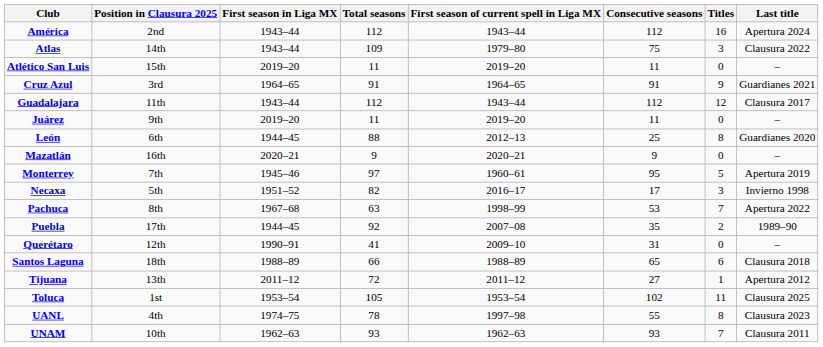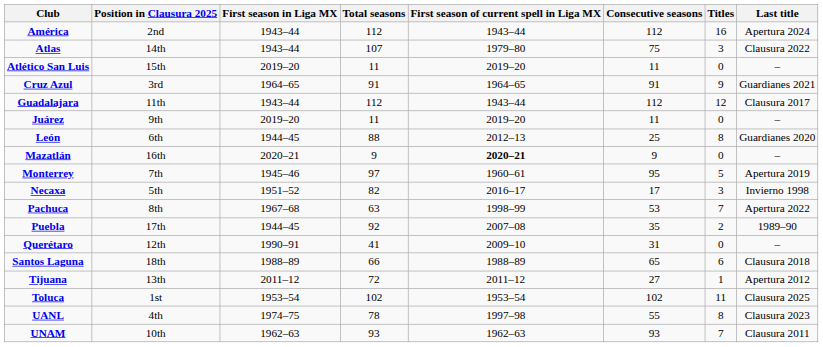 <table class="wikitable" style="text-align: center;">
 <tr>
 <th>Club</th>
 <th>Position in <a href='#'>Clausura 2025</a></th>
 <th>First season in Liga MX</th>
 <th>Total seasons</th>
 <th>First season of current spell in Liga MX</th>
 <th>Consecutive seasons</th>
 <th>Titles</th>
 <th>Last title</th>
 </tr>
 <tr>
 <td><strong><a href='#'>América</a></strong></td>
 <td>2nd</td>
 <td>1943–44</td>
 <td>112</td>
 <td>1943–44</td>
 <td>112</td>
 <td>16</td>
 <td>Apertura 2024</td>
 </tr>
 <tr>
 <td><strong><a href='#'>Atlas</a></strong></td>
 <td>14th</td>
 <td>1943–44</td>
-<td>109</td>
+<td>107</td>
 <td>1979–80</td>
 <td>75</td>
 <td>3</td>
 <td>Clausura 2022</td>
 </tr>
 <tr>
 <td><strong><a href='#'>Atlético San Luis</a></strong></td>
 <td>15th</td>
 <td>2019–20</td>
 <td>11</td>
 <td>2019–20</td>
 <td>11</td>
 <td>0</td>
 <td>–</td>
 </tr>
 <tr>
 <td><strong><a href='#'>Cruz Azul</a></strong></td>
 <td>3rd</td>
 <td>1964–65</td>
 <td>91</td>
 <td>1964–65</td>
 <td>91</td>
 <td>9</td>
 <td>Guardianes 2021</td>
 </tr>
 <tr>
 <td><strong><a href='#'>Guadalajara</a></strong></td>
 <td>11th</td>
 <td>1943–44</td>
 <td>112</td>
 <td>1943–44</td>
 <td>112</td>
 <td>12</td>
 <td>Clausura 2017</td>
 </tr>
 <tr>
 <td><strong><a href='#'>Juárez</a></strong></td>
 <td>9th</td>
 <td>2019–20</td>
 <td>11</td>
 <td>2019–20</td>
 <td>11</td>
 <td>0</td>
 <td>–</td>
 </tr>
 <tr>
 <td><strong><a href='#'>León</a></strong></td>
 <td>6th</td>
 <td>1944–45</td>
 <td>88</td>
 <td>2012–13</td>
 <td>25</td>
 <td>8</td>
 <td>Guardianes 2020</td>
 </tr>
 <tr>
 <td><strong><a href='#'>Mazatlán</a></strong></td>
 <td>16th</td>
 <td>2020–21</td>
 <td>9</td>
-<td>2020–21</td>
+<td><strong>2020–21</strong></td>
 <td>9</td>
 <td>0</td>
 <td>–</td>
 </tr>
 <tr>
 <td><strong><a href='#'>Monterrey</a></strong></td>
 <td>7th</td>
 <td>1945–46</td>
 <td>97</td>
 <td>1960–61</td>
 <td>95</td>
 <td>5</td>
 <td>Apertura 2019</td>
 </tr>
 <tr>
 <td><strong><a href='#'>Necaxa</a></strong></td>
 <td>5th</td>
 <td>1951–52</td>
 <td>82</td>
 <td>2016–17</td>
 <td>17</td>
 <td>3</td>
 <td>Invierno 1998</td>
 </tr>
 <tr>
 <td><strong><a href='#'>Pachuca</a></strong></td>
 <td>8th</td>
 <td>1967–68</td>
 <td>63</td>
 <td>1998–99</td>
 <td>53</td>
 <td>7</td>
 <td>Apertura 2022</td>
 </tr>
 <tr>
 <td><strong><a href='#'>Puebla</a></strong></td>
 <td>17th</td>
 <td>1944–45</td>
 <td>92</td>
 <td>2007–08</td>
 <td>35</td>
 <td>2</td>
 <td>1989–90</td>
 </tr>
 <tr>
 <td><strong><a href='#'>Querétaro</a></strong></td>
 <td>12th</td>
 <td>1990–91</td>
 <td>41</td>
 <td>2009–10</td>
 <td>31</td>
 <td>0</td>
 <td>–</td>
 </tr>
 <tr>
 <td><strong><a href='#'>Santos Laguna</a></strong></td>
 <td>18th</td>
 <td>1988–89</td>
 <td>66</td>
 <td>1988–89</td>
 <td>65</td>
 <td>6</td>
 <td>Clausura 2018</td>
 </tr>
 <tr>
 <td><strong><a href='#'>Tijuana</a></strong></td>
 <td>13th</td>
 <td>2011–12</td>
 <td>72</td>
 <td>2011–12</td>
 <td>27</td>
 <td>1</td>
 <td>Apertura 2012</td>
 </tr>
 <tr>
 <td><strong><a href='#'>Toluca</a></strong></td>
 <td>1st</td>
 <td>1953–54</td>
-<td>105</td>
+<td>102</td>
 <td>1953–54</td>
 <td>102</td>
 <td>11</td>
 <td>Clausura 2025</td>
 </tr>
 <tr>
 <td><strong><a href='#'>UANL</a></strong></td>
 <td>4th</td>
 <td>1974–75</td>
 <td>78</td>
 <td>1997–98</td>
 <td>55</td>
 <td>8</td>
 <td>Clausura 2023</td>
 </tr>
 <tr>
 <td><strong><a href='#'>UNAM</a></strong></td>
 <td>10th</td>
 <td>1962–63</td>
 <td>93</td>
 <td>1962–63</td>
 <td>93</td>
 <td>7</td>
 <td>Clausura 2011</td>
 </tr>
 </table>
